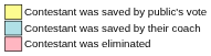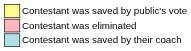 <table class="toccolours"style="font-size: 100%">
 <tr>
 <td style="background:#fdfc8f; border:1px solid black">     </td>
 <td>Contestant was saved by public's vote</td>
 </tr>
 <tr>
+<td style="background:lightpink; border:1px solid black">     </td>
+<td>Contestant was eliminated</td>
+</tr>
+<tr>
 <td style="background:#b0e0e6; border:1px solid black">     </td>
 <td>Contestant was saved by their coach</td>
 </tr>
-<tr>
-<td style="background:lightpink; border:1px solid black">     </td>
-<td>Contestant was eliminated</td>
-</tr>
 </table>
